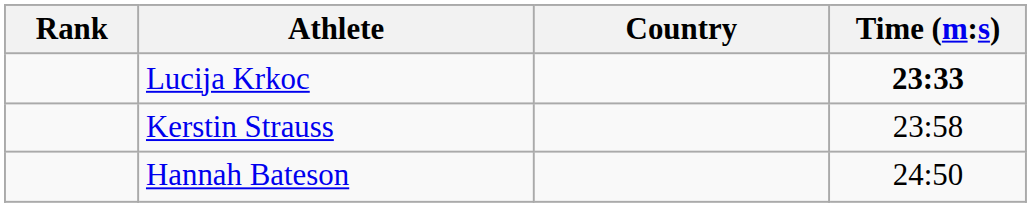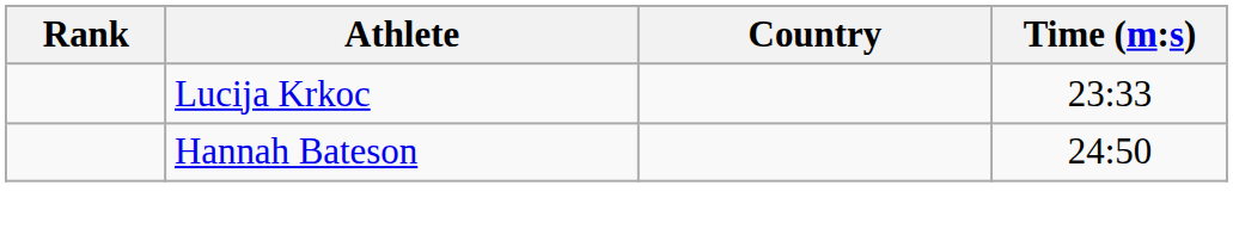 <table class="wikitable" width=60%>
 <tr>
 <th width=5%>Rank</th>
 <th width=20%>Athlete</th>
 <th width=15%>Country</th>
 <th width=10%>Time (<a href='#'>m</a>:<a href='#'>s</a>)</th>
 </tr>
 <tr align="center">
 <td></td>
 <td align="left"><a href='#'>Lucija Krkoc</a></td>
 <td align="left"></td>
-<td><strong>23:33</strong></td>
-</tr>
-<tr align="center">
-<td></td>
-<td align="left"><a href='#'>Kerstin Strauss</a></td>
-<td align="left"></td>
-<td>23:58</td>
+<td>23:33</td>
 </tr>
 <tr align="center">
 <td></td>
 <td align="left"><a href='#'>Hannah Bateson</a></td>
 <td align="left"></td>
 <td>24:50</td>
 </tr>
 </table>
